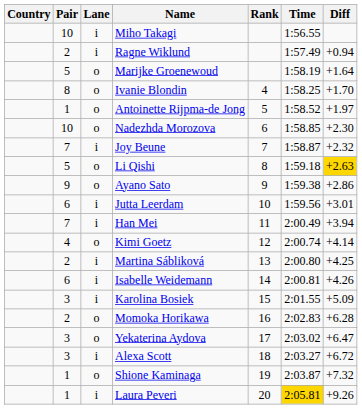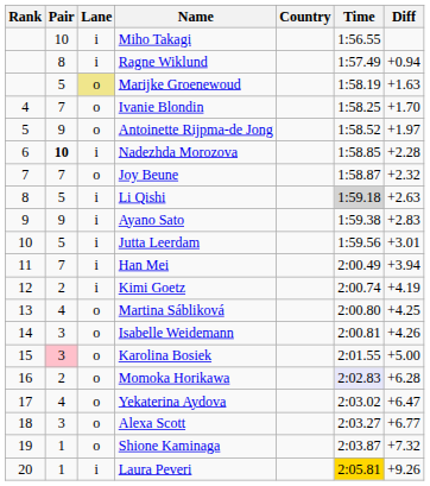 <table class="wikitable sortable" style="text-align:center">
 <tr>
-<th>Country</th>
+<th>Rank</th>
 <th>Pair</th>
 <th>Lane</th>
 <th>Name</th>
-<th>Rank</th>
+<th>Country</th>
 <th>Time</th>
 <th>Diff</th>
 </tr>
 <tr>
-<td align=left></td>
+<td></td>
 <td>10</td>
 <td>i</td>
 <td align=left><a href='#'>Miho Takagi</a></td>
-<td></td>
+<td align=left></td>
 <td>1:56.55</td>
 <td></td>
 </tr>
 <tr>
-<td align=left></td>
-<td>2</td>
+<td></td>
+<td>8</td>
 <td>i</td>
 <td align=left><a href='#'>Ragne Wiklund</a></td>
-<td></td>
+<td align=left></td>
 <td>1:57.49</td>
 <td>+0.94</td>
 </tr>
 <tr>
+<td></td>
+<td>5</td>
+<td style="background: khaki;">o</td>
+<td align=left><a href='#'>Marijke Groenewoud</a></td>
 <td align=left></td>
-<td>5</td>
-<td>o</td>
-<td align=left><a href='#'>Marijke Groenewoud</a></td>
-<td></td>
 <td>1:58.19</td>
-<td>+1.64</td>
+<td>+1.63</td>
 </tr>
 <tr>
-<td align=left></td>
-<td>8</td>
+<td>4</td>
+<td>7</td>
 <td>o</td>
 <td align=left><a href='#'>Ivanie Blondin</a></td>
-<td>4</td>
+<td align=left></td>
 <td>1:58.25</td>
 <td>+1.70</td>
 </tr>
 <tr>
-<td align=left></td>
-<td>1</td>
+<td>5</td>
+<td>9</td>
 <td>o</td>
 <td align=left><a href='#'>Antoinette Rijpma-de Jong</a></td>
-<td>5</td>
+<td align=left></td>
 <td>1:58.52</td>
 <td>+1.97</td>
 </tr>
 <tr>
+<td>6</td>
+<td><strong>10</strong></td>
+<td>i</td>
+<td align=left><a href='#'>Nadezhda Morozova</a></td>
 <td align=left></td>
-<td>10</td>
-<td>o</td>
-<td align=left><a href='#'>Nadezhda Morozova</a></td>
-<td>6</td>
 <td>1:58.85</td>
-<td>+2.30</td>
+<td>+2.28</td>
 </tr>
 <tr>
+<td>7</td>
+<td>7</td>
+<td>o</td>
+<td align=left><a href='#'>Joy Beune</a></td>
 <td align=left></td>
-<td>7</td>
-<td>i</td>
-<td align=left><a href='#'>Joy Beune</a></td>
-<td>7</td>
 <td>1:58.87</td>
 <td>+2.32</td>
 </tr>
 <tr>
+<td>8</td>
+<td>5</td>
+<td>i</td>
+<td align=left><a href='#'>Li Qishi</a></td>
 <td align=left></td>
-<td>5</td>
-<td>o</td>
-<td align=left><a href='#'>Li Qishi</a></td>
-<td>8</td>
-<td>1:59.18</td>
-<td style="background: gold;">+2.63</td>
+<td style="background: lightgrey;">1:59.18</td>
+<td>+2.63</td>
 </tr>
 <tr>
+<td>9</td>
+<td>9</td>
+<td>i</td>
+<td align=left><a href='#'>Ayano Sato</a></td>
 <td align=left></td>
-<td>9</td>
-<td>o</td>
-<td align=left><a href='#'>Ayano Sato</a></td>
-<td>9</td>
 <td>1:59.38</td>
-<td>+2.86</td>
+<td>+2.83</td>
 </tr>
 <tr>
-<td align=left></td>
-<td>6</td>
+<td>10</td>
+<td>5</td>
 <td>i</td>
 <td align=left><a href='#'>Jutta Leerdam</a></td>
-<td>10</td>
+<td align=left></td>
 <td>1:59.56</td>
 <td>+3.01</td>
 </tr>
 <tr>
-<td align=left></td>
+<td>11</td>
 <td>7</td>
 <td>i</td>
 <td align=left><a href='#'>Han Mei</a></td>
-<td>11</td>
+<td align=left></td>
 <td>2:00.49</td>
 <td>+3.94</td>
 </tr>
 <tr>
+<td>12</td>
+<td>2</td>
+<td>i</td>
+<td align=left><a href='#'>Kimi Goetz</a></td>
 <td align=left></td>
+<td>2:00.74</td>
+<td>+4.19</td>
+</tr>
+<tr>
+<td>13</td>
 <td>4</td>
 <td>o</td>
-<td align=left><a href='#'>Kimi Goetz</a></td>
-<td>12</td>
-<td>2:00.74</td>
-<td>+4.14</td>
-</tr>
-<tr>
+<td align=left><a href='#'>Martina Sábliková</a></td>
 <td align=left></td>
-<td>2</td>
-<td>i</td>
-<td align=left><a href='#'>Martina Sábliková</a></td>
-<td>13</td>
 <td>2:00.80</td>
 <td>+4.25</td>
 </tr>
 <tr>
+<td>14</td>
+<td>3</td>
+<td>o</td>
+<td align=left><a href='#'>Isabelle Weidemann</a></td>
 <td align=left></td>
-<td>6</td>
-<td>i</td>
-<td align=left><a href='#'>Isabelle Weidemann</a></td>
-<td>14</td>
 <td>2:00.81</td>
 <td>+4.26</td>
 </tr>
 <tr>
+<td>15</td>
+<td style="background: pink;">3</td>
+<td>o</td>
+<td align=left><a href='#'>Karolina Bosiek</a></td>
 <td align=left></td>
-<td>3</td>
-<td>i</td>
-<td align=left><a href='#'>Karolina Bosiek</a></td>
-<td>15</td>
 <td>2:01.55</td>
-<td>+5.09</td>
+<td>+5.00</td>
 </tr>
 <tr>
-<td align=left></td>
+<td>16</td>
 <td>2</td>
 <td>o</td>
 <td align=left><a href='#'>Momoka Horikawa</a></td>
-<td>16</td>
-<td>2:02.83</td>
+<td align=left></td>
+<td style="background: lavender;">2:02.83</td>
 <td>+6.28</td>
 </tr>
 <tr>
-<td align=left></td>
-<td>3</td>
+<td>17</td>
+<td>4</td>
 <td>o</td>
 <td align=left><a href='#'>Yekaterina Aydova</a></td>
-<td>17</td>
+<td align=left></td>
 <td>2:03.02</td>
 <td>+6.47</td>
 </tr>
 <tr>
+<td>18</td>
+<td>3</td>
+<td>o</td>
+<td align=left><a href='#'>Alexa Scott</a></td>
 <td align=left></td>
-<td>3</td>
-<td>i</td>
-<td align=left><a href='#'>Alexa Scott</a></td>
-<td>18</td>
 <td>2:03.27</td>
-<td>+6.72</td>
+<td>+6.77</td>
 </tr>
 <tr>
-<td align=left></td>
+<td>19</td>
 <td>1</td>
 <td>o</td>
 <td align=left><a href='#'>Shione Kaminaga</a></td>
-<td>19</td>
+<td align=left></td>
 <td>2:03.87</td>
 <td>+7.32</td>
 </tr>
 <tr>
-<td align=left></td>
+<td>20</td>
 <td>1</td>
 <td>i</td>
 <td align=left><a href='#'>Laura Peveri</a></td>
-<td>20</td>
+<td align=left></td>
 <td style="background: gold;">2:05.81</td>
 <td>+9.26</td>
 </tr>
 </table>
